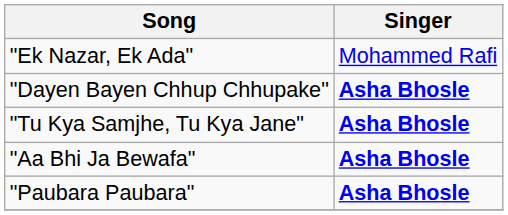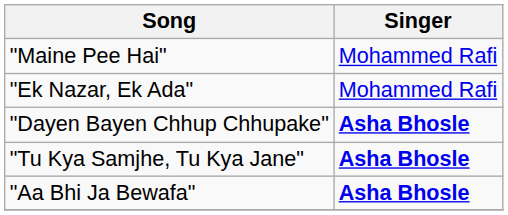 <table class="wikitable">
 <tr>
 <th>Song</th>
 <th>Singer</th>
+</tr>
+<tr>
+<td>"Maine Pee Hai"</td>
+<td><a href='#'>Mohammed Rafi</a></td>
 </tr>
 <tr>
 <td>"Ek Nazar, Ek Ada"</td>
 <td><a href='#'>Mohammed Rafi</a></td>
 </tr>
 <tr>
 <td>"Dayen Bayen Chhup Chhupake"</td>
 <td><strong><a href='#'>Asha Bhosle</a></strong></td>
 </tr>
 <tr>
 <td>"Tu Kya Samjhe, Tu Kya Jane"</td>
 <td><strong><a href='#'>Asha Bhosle</a></strong></td>
 </tr>
 <tr>
 <td>"Aa Bhi Ja Bewafa"</td>
 <td><strong><a href='#'>Asha Bhosle</a></strong></td>
 </tr>
 <tr>
-<td>"Paubara Paubara"</td>
-<td><strong><a href='#'>Asha Bhosle</a></strong></td>
-</tr>
-<tr>
 </tr>
 </table>
